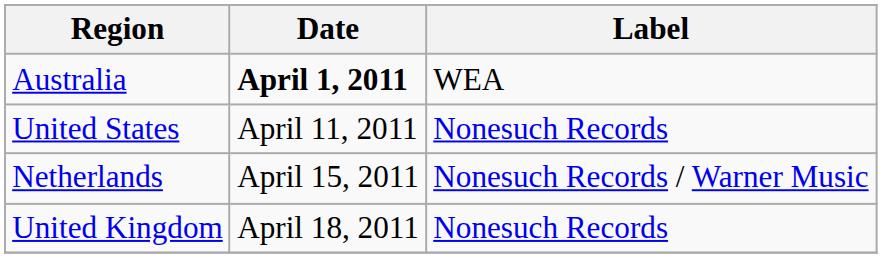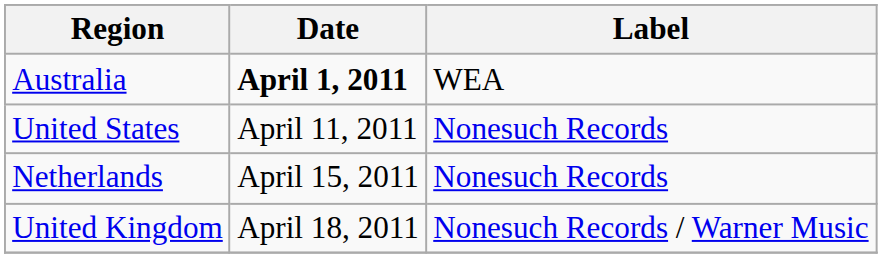 <table class=wikitable>
 <tr>
 <th>Region</th>
 <th>Date</th>
 <th>Label</th>
 </tr>
 <tr>
 <td><a href='#'>Australia</a></td>
 <td><strong>April 1, 2011</strong></td>
 <td>WEA</td>
 </tr>
 <tr>
 <td><a href='#'>United States</a></td>
 <td>April 11, 2011</td>
 <td><a href='#'>Nonesuch Records</a></td>
 </tr>
 <tr>
 <td><a href='#'>Netherlands</a></td>
 <td>April 15, 2011</td>
-<td><a href='#'>Nonesuch Records</a> / <a href='#'>Warner Music</a></td>
+<td><a href='#'>Nonesuch Records</a></td>
 </tr>
 <tr>
 <td><a href='#'>United Kingdom</a></td>
 <td>April 18, 2011</td>
-<td><a href='#'>Nonesuch Records</a></td>
+<td><a href='#'>Nonesuch Records</a> / <a href='#'>Warner Music</a></td>
 </tr>
 <tr>
 </tr>
 </table>
